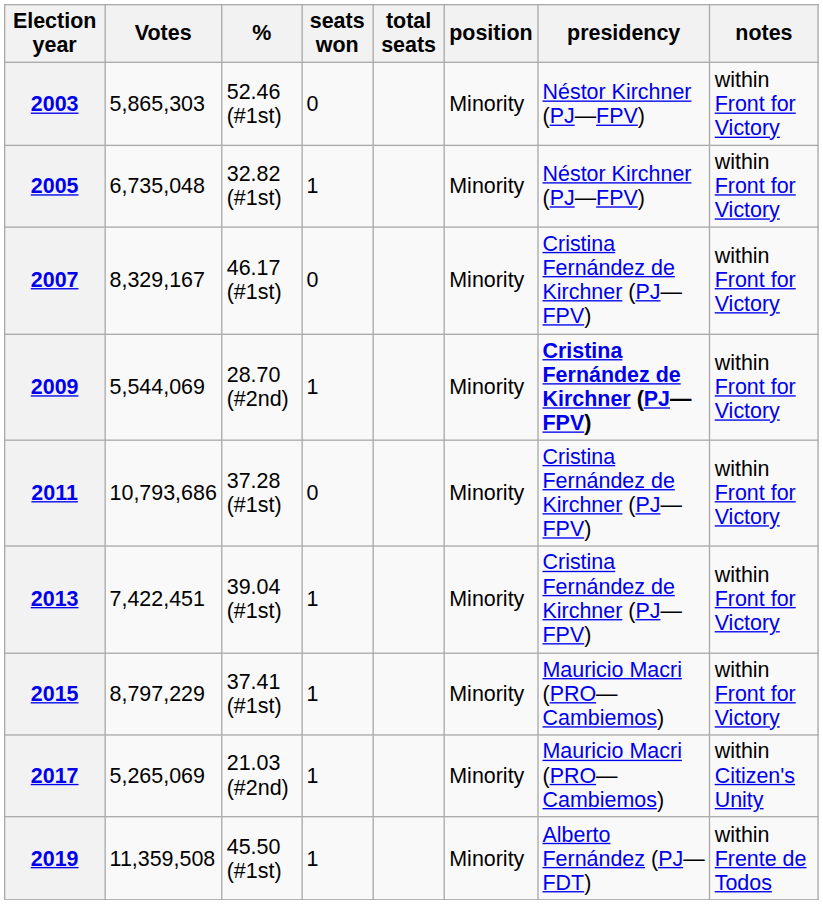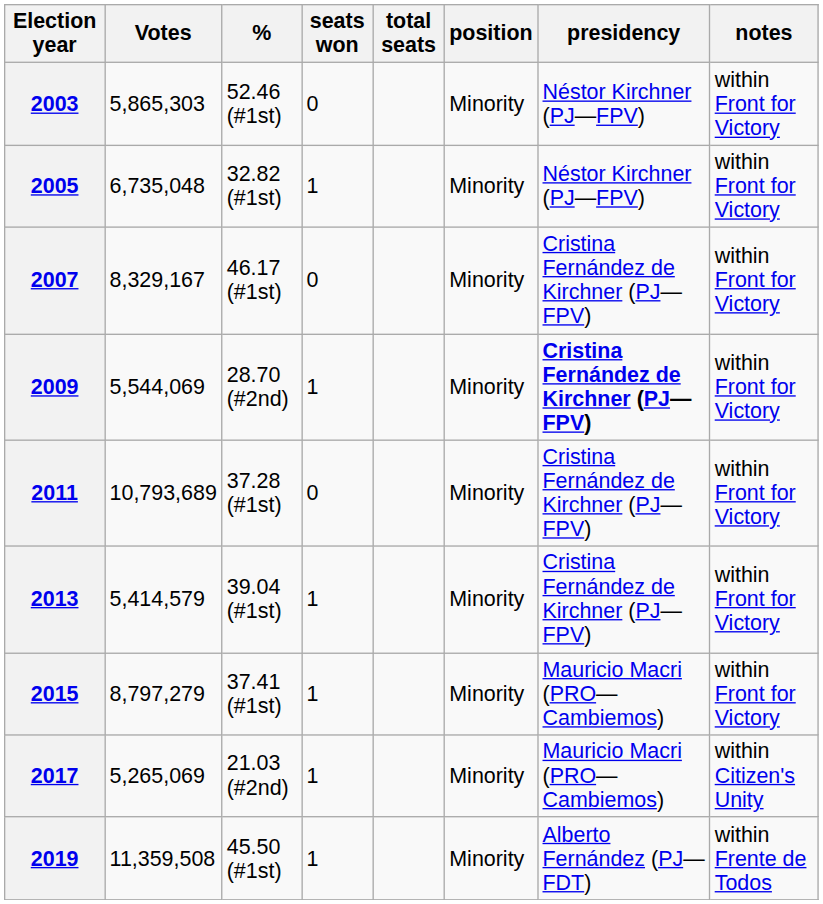 <table class="wikitable">
 <tr>
 <th>Election year</th>
 <th>Votes</th>
 <th>%</th>
 <th>seats won</th>
 <th>total seats</th>
 <th>position</th>
 <th>presidency</th>
 <th>notes</th>
 </tr>
 <tr>
 <th><a href='#'>2003</a></th>
 <td>5,865,303</td>
 <td>52.46 (#1st)</td>
 <td>0</td>
 <td></td>
 <td>Minority</td>
 <td><a href='#'>Néstor Kirchner</a> (<a href='#'>PJ</a>—<a href='#'>FPV</a>)</td>
 <td>within <a href='#'>Front for Victory</a></td>
 </tr>
 <tr>
 <th><a href='#'>2005</a></th>
 <td>6,735,048</td>
 <td>32.82 (#1st)</td>
 <td>1</td>
 <td></td>
 <td>Minority</td>
 <td><a href='#'>Néstor Kirchner</a> (<a href='#'>PJ</a>—<a href='#'>FPV</a>)</td>
 <td>within <a href='#'>Front for Victory</a></td>
 </tr>
 <tr>
 <th><a href='#'>2007</a></th>
 <td>8,329,167</td>
 <td>46.17 (#1st)</td>
 <td>0</td>
 <td></td>
 <td>Minority</td>
 <td><a href='#'>Cristina Fernández de Kirchner</a> (<a href='#'>PJ</a>—<a href='#'>FPV</a>)</td>
 <td>within <a href='#'>Front for Victory</a></td>
 </tr>
 <tr>
 <th><a href='#'>2009</a></th>
 <td>5,544,069</td>
 <td>28.70 (#2nd)</td>
 <td>1</td>
 <td></td>
 <td>Minority</td>
 <td><strong><a href='#'>Cristina Fernández de Kirchner</a> (<a href='#'>PJ</a>—<a href='#'>FPV</a>)</strong></td>
 <td>within <a href='#'>Front for Victory</a></td>
 </tr>
 <tr>
 <th><a href='#'>2011</a></th>
-<td>10,793,686</td>
+<td>10,793,689</td>
 <td>37.28 (#1st)</td>
 <td>0</td>
 <td></td>
 <td>Minority</td>
 <td><a href='#'>Cristina Fernández de Kirchner</a> (<a href='#'>PJ</a>—<a href='#'>FPV</a>)</td>
 <td>within <a href='#'>Front for Victory</a></td>
 </tr>
 <tr>
 <th><a href='#'>2013</a></th>
-<td>7,422,451</td>
+<td>5,414,579</td>
 <td>39.04 (#1st)</td>
 <td>1</td>
 <td></td>
 <td>Minority</td>
 <td><a href='#'>Cristina Fernández de Kirchner</a> (<a href='#'>PJ</a>—<a href='#'>FPV</a>)</td>
 <td>within <a href='#'>Front for Victory</a></td>
 </tr>
 <tr>
 <th><a href='#'>2015</a></th>
-<td>8,797,229</td>
+<td>8,797,279</td>
 <td>37.41 (#1st)</td>
 <td>1</td>
 <td></td>
 <td>Minority</td>
 <td><a href='#'>Mauricio Macri</a> (<a href='#'>PRO</a>—<a href='#'>Cambiemos</a>)</td>
 <td>within <a href='#'>Front for Victory</a></td>
 </tr>
 <tr>
 <th><a href='#'>2017</a></th>
 <td>5,265,069</td>
 <td>21.03 (#2nd)</td>
 <td>1</td>
 <td></td>
 <td>Minority</td>
 <td><a href='#'>Mauricio Macri</a> (<a href='#'>PRO</a>—<a href='#'>Cambiemos</a>)</td>
 <td>within <a href='#'>Citizen's Unity</a></td>
 </tr>
 <tr>
 <th><a href='#'>2019</a></th>
 <td>11,359,508</td>
 <td>45.50 (#1st)</td>
 <td>1</td>
 <td></td>
 <td>Minority</td>
 <td><a href='#'>Alberto Fernández</a> (<a href='#'>PJ</a>—<a href='#'>FDT</a>)</td>
 <td>within <a href='#'>Frente de Todos</a></td>
 </tr>
 </table>
